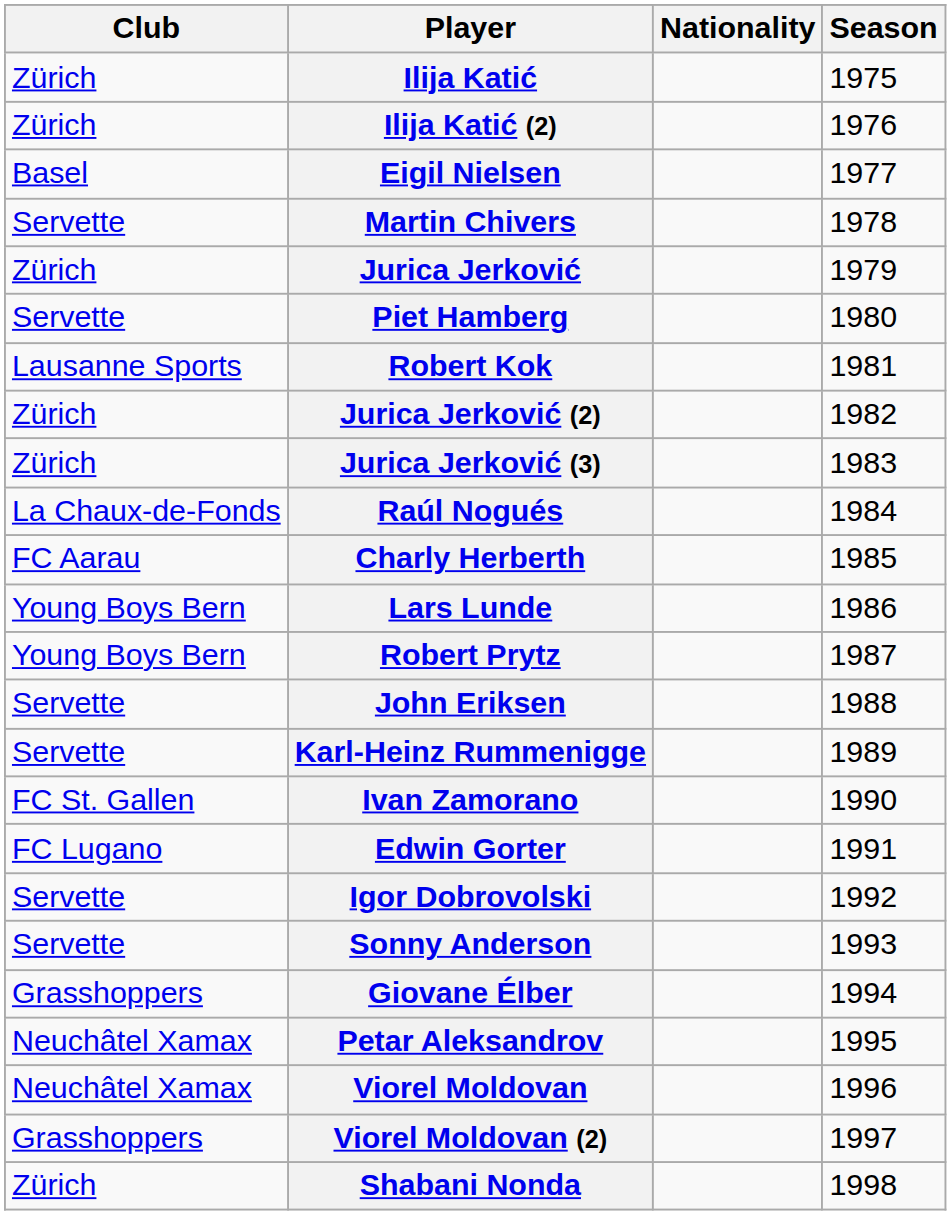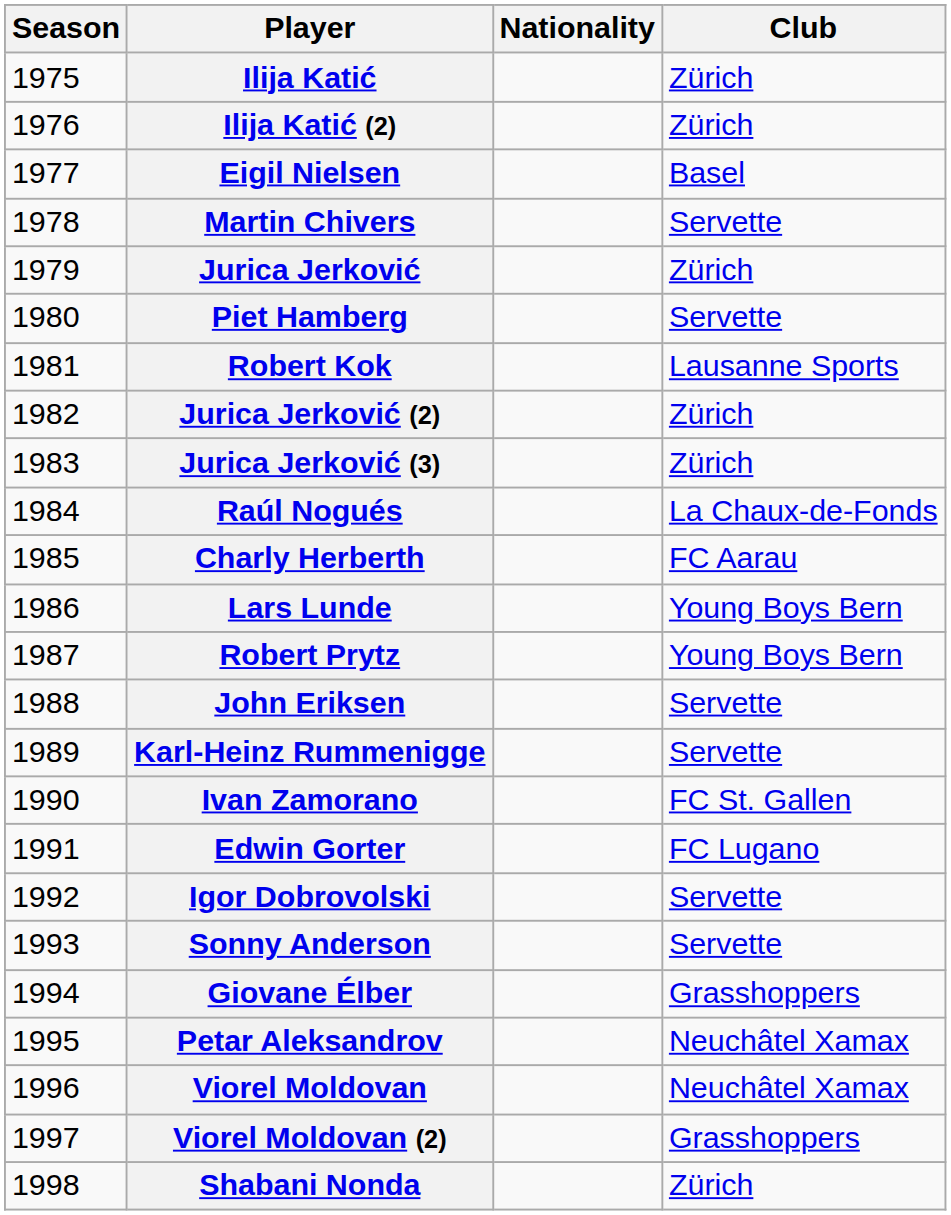 <table class="sortable wikitable plainrowheaders">
 <tr>
-<th>Club</th>
+<th scope="col">Season</th>
 <th>Player</th>
 <th>Nationality</th>
-<th scope="col">Season</th>
+<th>Club</th>
 </tr>
 <tr>
-<td><a href='#'>Zürich</a></td>
+<td>1975</td>
 <th scope="row"><a href='#'>Ilija Katić</a></th>
 <td></td>
-<td>1975</td>
+<td><a href='#'>Zürich</a></td>
 </tr>
 <tr>
-<td><a href='#'>Zürich</a></td>
+<td>1976</td>
 <th scope="row"><a href='#'>Ilija Katić</a> <small>(2)</small></th>
 <td></td>
-<td>1976</td>
+<td><a href='#'>Zürich</a></td>
 </tr>
 <tr>
-<td><a href='#'>Basel</a></td>
+<td>1977</td>
 <th scope="row"><a href='#'>Eigil Nielsen</a></th>
 <td></td>
-<td>1977</td>
+<td><a href='#'>Basel</a></td>
 </tr>
 <tr>
-<td><a href='#'>Servette</a></td>
+<td>1978</td>
 <th scope="row"><a href='#'>Martin Chivers</a></th>
 <td></td>
-<td>1978</td>
+<td><a href='#'>Servette</a></td>
 </tr>
 <tr>
-<td><a href='#'>Zürich</a></td>
+<td>1979</td>
 <th scope="row"><a href='#'>Jurica Jerković</a></th>
 <td></td>
-<td>1979</td>
+<td><a href='#'>Zürich</a></td>
 </tr>
 <tr>
-<td><a href='#'>Servette</a></td>
+<td>1980</td>
 <th scope="row"><a href='#'>Piet Hamberg</a></th>
 <td></td>
-<td>1980</td>
+<td><a href='#'>Servette</a></td>
 </tr>
 <tr>
-<td><a href='#'>Lausanne Sports</a></td>
+<td>1981</td>
 <th scope="row"><a href='#'>Robert Kok</a></th>
 <td></td>
-<td>1981</td>
+<td><a href='#'>Lausanne Sports</a></td>
 </tr>
 <tr>
-<td><a href='#'>Zürich</a></td>
+<td>1982</td>
 <th scope="row"><a href='#'>Jurica Jerković</a> <small>(2)</small></th>
 <td></td>
-<td>1982</td>
+<td><a href='#'>Zürich</a></td>
 </tr>
 <tr>
-<td><a href='#'>Zürich</a></td>
+<td>1983</td>
 <th scope="row"><a href='#'>Jurica Jerković</a> <small>(3)</small></th>
 <td></td>
-<td>1983</td>
+<td><a href='#'>Zürich</a></td>
 </tr>
 <tr>
-<td><a href='#'>La Chaux-de-Fonds</a></td>
+<td>1984</td>
 <th scope="row"><a href='#'>Raúl Nogués</a></th>
 <td></td>
-<td>1984</td>
+<td><a href='#'>La Chaux-de-Fonds</a></td>
 </tr>
 <tr>
-<td><a href='#'>FC Aarau</a></td>
+<td>1985</td>
 <th scope="row"><a href='#'>Charly Herberth</a></th>
 <td></td>
-<td>1985</td>
+<td><a href='#'>FC Aarau</a></td>
 </tr>
 <tr>
-<td><a href='#'>Young Boys Bern</a></td>
+<td>1986</td>
 <th scope="row"><a href='#'>Lars Lunde</a></th>
 <td></td>
-<td>1986</td>
+<td><a href='#'>Young Boys Bern</a></td>
 </tr>
 <tr>
-<td><a href='#'>Young Boys Bern</a></td>
+<td>1987</td>
 <th scope="row"><a href='#'>Robert Prytz</a></th>
 <td></td>
-<td>1987</td>
+<td><a href='#'>Young Boys Bern</a></td>
 </tr>
 <tr>
-<td><a href='#'>Servette</a></td>
+<td>1988</td>
 <th scope="row"><a href='#'>John Eriksen</a></th>
 <td></td>
-<td>1988</td>
+<td><a href='#'>Servette</a></td>
 </tr>
 <tr>
-<td><a href='#'>Servette</a></td>
+<td>1989</td>
 <th scope="row"><a href='#'>Karl-Heinz Rummenigge</a></th>
 <td></td>
-<td>1989</td>
+<td><a href='#'>Servette</a></td>
 </tr>
 <tr>
-<td><a href='#'>FC St. Gallen</a></td>
+<td>1990</td>
 <th scope="row"><a href='#'>Ivan Zamorano</a></th>
 <td></td>
-<td>1990</td>
+<td><a href='#'>FC St. Gallen</a></td>
 </tr>
 <tr>
-<td><a href='#'>FC Lugano</a></td>
+<td>1991</td>
 <th scope="row"><a href='#'>Edwin Gorter</a></th>
 <td></td>
-<td>1991</td>
+<td><a href='#'>FC Lugano</a></td>
 </tr>
 <tr>
-<td><a href='#'>Servette</a></td>
+<td>1992</td>
 <th scope="row"><a href='#'>Igor Dobrovolski</a></th>
 <td></td>
-<td>1992</td>
+<td><a href='#'>Servette</a></td>
 </tr>
 <tr>
-<td><a href='#'>Servette</a></td>
+<td>1993</td>
 <th scope="row"><a href='#'>Sonny Anderson</a></th>
 <td></td>
-<td>1993</td>
+<td><a href='#'>Servette</a></td>
 </tr>
 <tr>
-<td><a href='#'>Grasshoppers</a></td>
+<td>1994</td>
 <th scope="row"><a href='#'>Giovane Élber</a></th>
 <td></td>
-<td>1994</td>
+<td><a href='#'>Grasshoppers</a></td>
 </tr>
 <tr>
-<td><a href='#'>Neuchâtel Xamax</a></td>
+<td>1995</td>
 <th scope="row"><a href='#'>Petar Aleksandrov</a></th>
 <td></td>
-<td>1995</td>
+<td><a href='#'>Neuchâtel Xamax</a></td>
 </tr>
 <tr>
-<td><a href='#'>Neuchâtel Xamax</a></td>
+<td>1996</td>
 <th scope="row"><a href='#'>Viorel Moldovan</a></th>
 <td></td>
-<td>1996</td>
+<td><a href='#'>Neuchâtel Xamax</a></td>
 </tr>
 <tr>
-<td><a href='#'>Grasshoppers</a></td>
+<td>1997</td>
 <th scope="row"><a href='#'>Viorel Moldovan</a> <small>(2)</small></th>
 <td></td>
-<td>1997</td>
+<td><a href='#'>Grasshoppers</a></td>
 </tr>
 <tr>
-<td><a href='#'>Zürich</a></td>
+<td>1998</td>
 <th scope="row"><a href='#'>Shabani Nonda</a></th>
 <td></td>
-<td>1998</td>
+<td><a href='#'>Zürich</a></td>
 </tr>
 </table>
